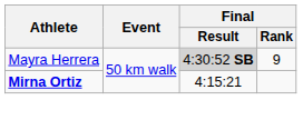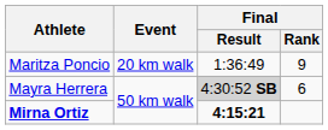 <table class=wikitable style="font-size:90%">
 <tr>
 <th rowspan="2">Athlete</th>
 <th rowspan="2">Event</th>
 <th colspan="2">Final</th>
 </tr>
 <tr style="font-size:95%">
 <th>Result</th>
 <th>Rank</th>
 </tr>
 <tr align=center>
+<td align=left><a href='#'>Maritza Poncio</a></td>
+<td align=left><a href='#'>20 km walk</a></td>
+<td>1:36:49</td>
+<td>9</td>
+</tr>
+<tr align=center>
 <td align=left><a href='#'>Mayra Herrera</a></td>
 <td align=left rowspan=2><a href='#'>50 km walk</a></td>
 <td style="background: lightgrey;">4:30:52 <strong>SB</strong></td>
-<td>9</td>
+<td>6</td>
 </tr>
 <tr align=center>
 <td align=left><strong><a href='#'>Mirna Ortiz</a></strong></td>
-<td>4:15:21</td>
+<td><strong>4:15:21</strong></td>
 <td></td>
 </tr>
 </table>
